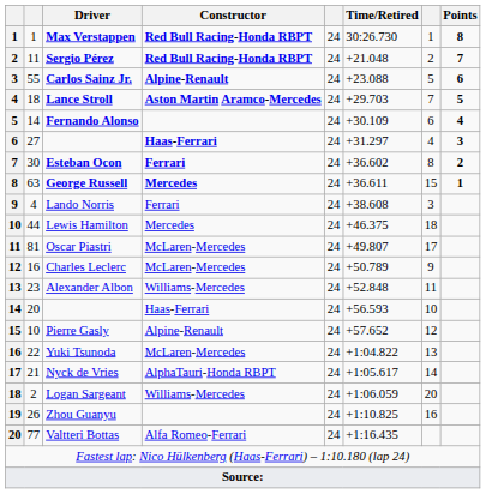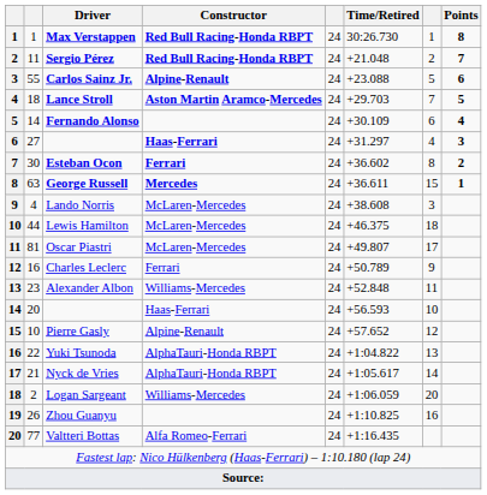 <table class="wikitable sortable" style="font-size: 85%;">
 <tr>
 <th scope="col"></th>
 <th scope="col"></th>
 <th scope="col">Driver</th>
 <th scope="col">Constructor</th>
 <th scope="col" class="unsortable"></th>
 <th scope="col" class="unsortable">Time/Retired</th>
 <th scope="col"></th>
 <th scope="col">Points</th>
 </tr>
 <tr>
 <th>1</th>
 <td align="center">1</td>
 <td data-sort-value="ver"><strong> <a href='#'>Max Verstappen</a></strong></td>
 <td><strong><a href='#'>Red Bull Racing</a>-<a href='#'>Honda RBPT</a></strong></td>
 <td>24</td>
 <td>30:26.730</td>
 <td align="center">1</td>
 <td align="center"><strong>8</strong></td>
 </tr>
 <tr>
 <th>2</th>
 <td align="center">11</td>
 <td data-sort-value="per"><strong> <a href='#'>Sergio Pérez</a></strong></td>
 <td><strong><a href='#'>Red Bull Racing</a>-<a href='#'>Honda RBPT</a></strong></td>
 <td>24</td>
 <td>+21.048</td>
 <td align="center">2</td>
 <td align="center"><strong>7</strong></td>
 </tr>
 <tr>
 <th>3</th>
 <td align="center">55</td>
 <td data-sort-value="sai"> <strong><a href='#'>Carlos Sainz Jr.</a></strong></td>
 <td><strong><a href='#'>Alpine</a>-<a href='#'>Renault</a></strong></td>
 <td>24</td>
 <td>+23.088</td>
 <td align="center">5</td>
 <td align="center"><strong>6</strong></td>
 </tr>
 <tr>
 <th>4</th>
 <td align="center">18</td>
 <td data-sort-value="str"> <strong><a href='#'>Lance Stroll</a></strong></td>
 <td><strong><a href='#'>Aston Martin</a> <a href='#'>Aramco</a>-<a href='#'>Mercedes</a></strong></td>
 <td>24</td>
 <td>+29.703</td>
 <td align="center">7</td>
 <td align="center"><strong>5</strong></td>
 </tr>
 <tr>
 <th>5</th>
 <td align="center">14</td>
 <td data-sort-value="alo"><strong> <a href='#'>Fernando Alonso</a></strong></td>
 <td><strong></strong></td>
 <td>24</td>
 <td>+30.109</td>
 <td align="center">6</td>
 <td align="center"><strong>4</strong></td>
 </tr>
 <tr>
 <th>6</th>
 <td align="center">27</td>
 <td data-sort-value="hul"></td>
 <td><strong><a href='#'>Haas</a>-<a href='#'>Ferrari</a></strong></td>
 <td>24</td>
 <td>+31.297</td>
 <td align="center">4</td>
 <td align="center"><strong>3</strong></td>
 </tr>
 <tr>
 <th>7</th>
 <td align="center">30</td>
 <td data-sort-value="oco"> <strong><a href='#'>Esteban Ocon</a></strong></td>
 <td><strong><a href='#'>Ferrari</a></strong></td>
 <td>24</td>
 <td>+36.602</td>
 <td align="center">8</td>
 <td align="center"><strong>2</strong></td>
 </tr>
 <tr>
 <th>8</th>
 <td align="center">63</td>
 <td data-sort-value="rus"> <strong><a href='#'>George Russell</a></strong></td>
 <td><strong><a href='#'>Mercedes</a></strong></td>
 <td>24</td>
 <td>+36.611</td>
 <td align="center">15</td>
 <td align="center"><strong>1</strong></td>
 </tr>
 <tr>
 <th>9</th>
 <td align="center">4</td>
 <td data-sort-value="nor"> <a href='#'>Lando Norris</a></td>
-<td><a href='#'>Ferrari</a></td>
+<td><a href='#'>McLaren</a>-<a href='#'>Mercedes</a></td>
 <td>24</td>
 <td>+38.608</td>
 <td align="center">3</td>
 <td></td>
 </tr>
 <tr>
 <th>10</th>
 <td align="center">44</td>
 <td data-sort-value="ham"> <a href='#'>Lewis Hamilton</a></td>
-<td><a href='#'>Mercedes</a></td>
+<td><a href='#'>McLaren</a>-<a href='#'>Mercedes</a></td>
 <td>24</td>
 <td>+46.375</td>
 <td align="center">18</td>
 <td></td>
 </tr>
 <tr>
 <th>11</th>
 <td align="center">81</td>
 <td data-sort-value="pia"> <a href='#'>Oscar Piastri</a></td>
 <td><a href='#'>McLaren</a>-<a href='#'>Mercedes</a></td>
 <td>24</td>
 <td>+49.807</td>
 <td align="center">17</td>
 <td></td>
 </tr>
 <tr>
 <th>12</th>
 <td align="center">16</td>
 <td data-sort-value="lec"> <a href='#'>Charles Leclerc</a></td>
-<td><a href='#'>McLaren</a>-<a href='#'>Mercedes</a></td>
+<td><a href='#'>Ferrari</a></td>
 <td>24</td>
 <td>+50.789</td>
 <td align="center">9</td>
 <td></td>
 </tr>
 <tr>
 <th>13</th>
 <td align="center">23</td>
 <td data-sort-value="alb"> <a href='#'>Alexander Albon</a></td>
 <td><a href='#'>Williams</a>-<a href='#'>Mercedes</a></td>
 <td>24</td>
 <td>+52.848</td>
 <td align="center">11</td>
 <td></td>
 </tr>
 <tr>
 <th>14</th>
 <td align="center">20</td>
 <td data-sort-value="gue"></td>
 <td><a href='#'>Haas</a>-<a href='#'>Ferrari</a></td>
 <td>24</td>
 <td>+56.593</td>
 <td align="center">10</td>
 <td></td>
 </tr>
 <tr>
 <th>15</th>
 <td align="center">10</td>
 <td data-sort-value="gas"> <a href='#'>Pierre Gasly</a></td>
 <td><a href='#'>Alpine</a>-<a href='#'>Renault</a></td>
 <td>24</td>
 <td>+57.652</td>
 <td align="center">12</td>
 <td></td>
 </tr>
 <tr>
 <th>16</th>
 <td align="center">22</td>
 <td data-sort-value="tsu"> <a href='#'>Yuki Tsunoda</a></td>
-<td><a href='#'>McLaren</a>-<a href='#'>Mercedes</a></td>
+<td nowrap=""><a href='#'>AlphaTauri</a>-<a href='#'>Honda RBPT</a></td>
 <td>24</td>
 <td>+1:04.822</td>
 <td align="center">13</td>
 <td></td>
 </tr>
 <tr>
 <th>17</th>
 <td align="center">21</td>
 <td data-sort-value="dev"> <a href='#'>Nyck de Vries</a></td>
 <td><a href='#'>AlphaTauri</a>-<a href='#'>Honda RBPT</a></td>
 <td>24</td>
 <td>+1:05.617</td>
 <td align="center">14</td>
 <td></td>
 </tr>
 <tr>
 <th>18</th>
 <td align="center">2</td>
 <td data-sort-value="sar"> <a href='#'>Logan Sargeant</a></td>
 <td nowrap=""><a href='#'>Williams</a>-<a href='#'>Mercedes</a></td>
 <td>24</td>
 <td>+1:06.059</td>
 <td align="center">20</td>
 <td></td>
 </tr>
 <tr>
 <th>19</th>
 <td align="center">26</td>
 <td data-sort-value="zho"> <a href='#'>Zhou Guanyu</a></td>
 <td></td>
 <td>24</td>
 <td>+1:10.825</td>
 <td align="center">16</td>
 <td></td>
 </tr>
 <tr>
 <th>20</th>
 <td align="center">77</td>
 <td data-sort-value="bot"> <a href='#'>Valtteri Bottas</a></td>
 <td nowrap=""><a href='#'>Alfa Romeo</a>-<a href='#'>Ferrari</a></td>
 <td>24</td>
 <td>+1:16.435</td>
 <td align="center" data-sort-value="21"></td>
 <td></td>
 </tr>
 <tr class="sortbottom">
 <td colspan="8" align="center"><em><a href='#'>Fastest lap</a>:</em>  <em><a href='#'>Nico Hülkenberg</a> (<a href='#'>Haas</a>-<a href='#'>Ferrari</a>) – 1:10.180 (lap 24)</em></td>
 </tr>
 <tr class="sortbottom">
 <td colspan="8" style="background-color:#EAECF0;text-align:center"><strong>Source:</strong></td>
 </tr>
 </table>
